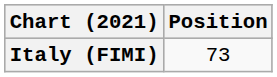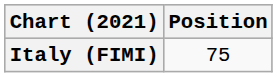 <table class="wikitable plainrowheaders" style="text-align:center;">
 <tr>
 <th>Chart (2021)</th>
 <th>Position</th>
 </tr>
 <tr>
 <th scope="row">Italy (FIMI)</th>
-<td>73</td>
+<td>75</td>
 </tr>
 </table>
